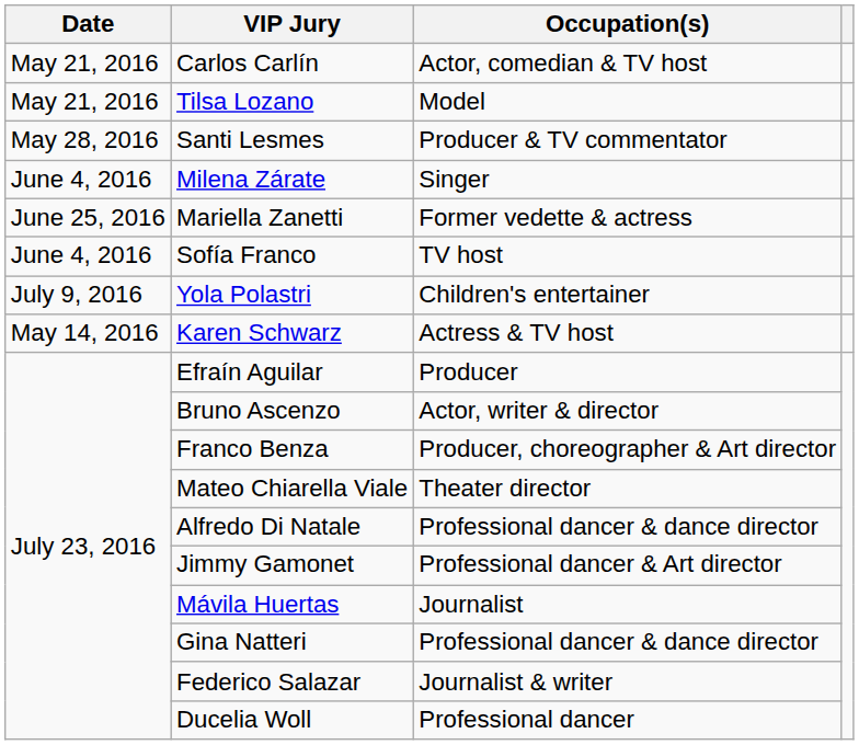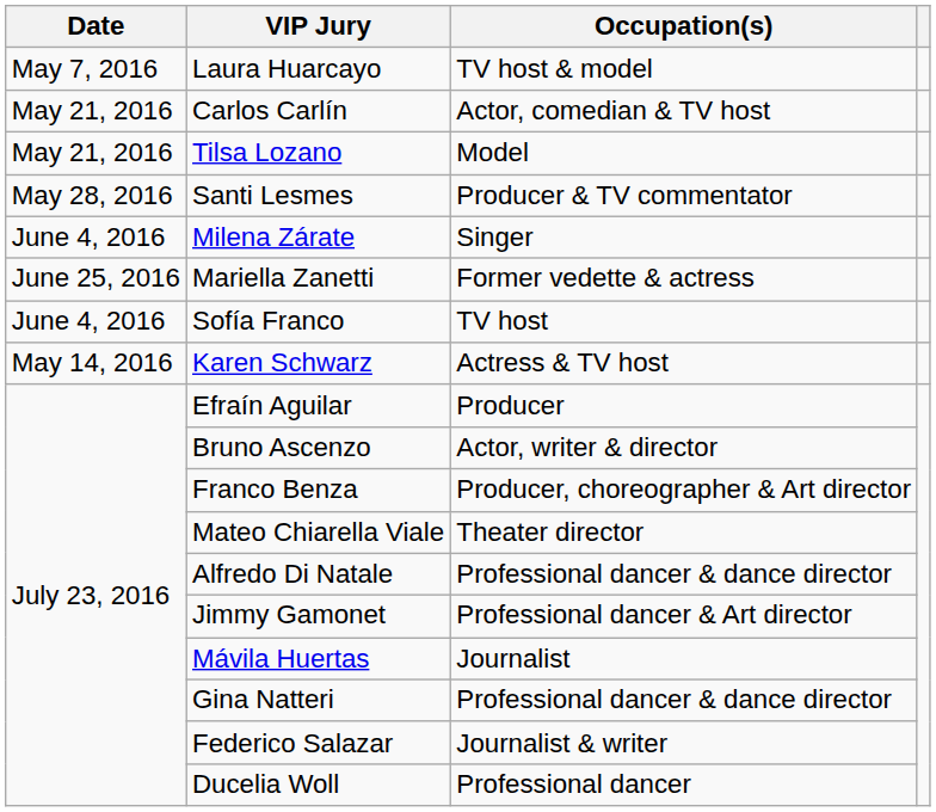 <table class="wikitable">
 <tr>
 <th>Date</th>
 <th>VIP Jury</th>
 <th>Occupation(s)</th>
 <th></th>
+</tr>
+<tr>
+<td>May 7, 2016</td>
+<td>Laura Huarcayo</td>
+<td>TV host & model</td>
+<td></td>
 </tr>
 <tr>
 <td>May 21, 2016</td>
 <td>Carlos Carlín</td>
 <td>Actor, comedian & TV host</td>
 <td></td>
 </tr>
 <tr>
 <td>May 21, 2016</td>
 <td><a href='#'>Tilsa Lozano</a></td>
 <td>Model</td>
 <td></td>
 </tr>
 <tr>
 <td>May 28, 2016</td>
 <td>Santi Lesmes</td>
 <td>Producer & TV commentator</td>
 <td></td>
 </tr>
 <tr>
 <td>June 4, 2016</td>
 <td><a href='#'>Milena Zárate</a></td>
 <td>Singer</td>
 <td></td>
 </tr>
 <tr>
 <td>June 25, 2016</td>
 <td>Mariella Zanetti</td>
 <td>Former vedette & actress</td>
 <td></td>
 </tr>
 <tr>
 <td>June 4, 2016</td>
 <td>Sofía Franco</td>
 <td>TV host</td>
-<td></td>
-</tr>
-<tr>
-<td>July 9, 2016</td>
-<td><a href='#'>Yola Polastri</a></td>
-<td>Children's entertainer</td>
 <td></td>
 </tr>
 <tr>
 <td>May 14, 2016</td>
 <td><a href='#'>Karen Schwarz</a></td>
 <td>Actress & TV host</td>
 <td></td>
 </tr>
 <tr>
 <td rowspan=10>July 23, 2016</td>
 <td>Efraín Aguilar</td>
 <td>Producer</td>
 <td rowspan=10></td>
 </tr>
 <tr>
 <td>Bruno Ascenzo</td>
 <td>Actor, writer & director</td>
 </tr>
 <tr>
 <td>Franco Benza</td>
 <td>Producer, choreographer & Art director</td>
 </tr>
 <tr>
 <td>Mateo Chiarella Viale</td>
 <td>Theater director</td>
 </tr>
 <tr>
 <td>Alfredo Di Natale</td>
 <td>Professional dancer & dance director</td>
 </tr>
 <tr>
 <td>Jimmy Gamonet</td>
 <td>Professional dancer & Art director</td>
 </tr>
 <tr>
 <td><a href='#'>Mávila Huertas</a></td>
 <td>Journalist</td>
 </tr>
 <tr>
 <td>Gina Natteri</td>
 <td>Professional dancer & dance director</td>
 </tr>
 <tr>
 <td>Federico Salazar</td>
 <td>Journalist & writer</td>
 </tr>
 <tr>
 <td>Ducelia Woll</td>
 <td>Professional dancer</td>
 </tr>
 </table>
